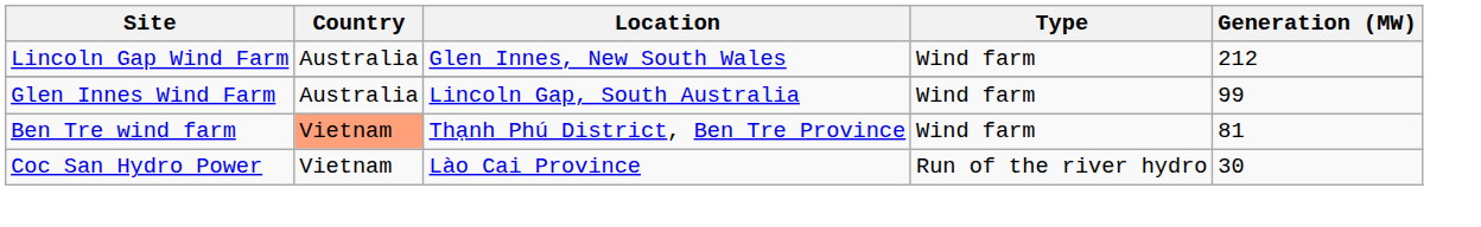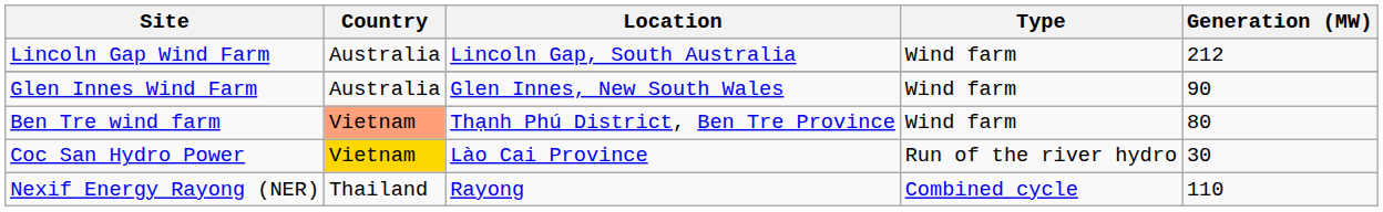 <table class="wikitable sortable">
 <tr>
 <th>Site</th>
 <th>Country</th>
 <th>Location</th>
 <th>Type</th>
 <th>Generation (MW)</th>
 </tr>
 <tr>
 <td><a href='#'>Lincoln Gap Wind Farm</a></td>
 <td>Australia</td>
-<td><a href='#'>Glen Innes, New South Wales</a></td>
+<td><a href='#'>Lincoln Gap, South Australia</a></td>
 <td>Wind farm</td>
 <td>212</td>
 </tr>
 <tr>
 </tr>
 <tr>
 <td><a href='#'>Glen Innes Wind Farm</a></td>
 <td>Australia</td>
-<td><a href='#'>Lincoln Gap, South Australia</a></td>
+<td><a href='#'>Glen Innes, New South Wales</a></td>
 <td>Wind farm</td>
-<td>99</td>
+<td>90</td>
 </tr>
 <tr>
 <td><a href='#'>Ben Tre wind farm</a></td>
 <td style="background: lightsalmon;">Vietnam</td>
 <td><a href='#'>Thạnh Phú District</a>, <a href='#'>Ben Tre Province</a></td>
 <td>Wind farm</td>
-<td>81</td>
+<td>80</td>
 </tr>
 <tr>
 <td><a href='#'>Coc San Hydro Power</a></td>
-<td>Vietnam</td>
+<td style="background: gold;">Vietnam</td>
 <td><a href='#'>Lào Cai Province</a></td>
 <td>Run of the river hydro</td>
 <td>30</td>
 </tr>
+<tr>
+<td><a href='#'>Nexif Energy Rayong</a> (NER)</td>
+<td>Thailand</td>
+<td><a href='#'>Rayong</a></td>
+<td><a href='#'>Combined cycle</a></td>
+<td>110</td>
+</tr>
 </table>
